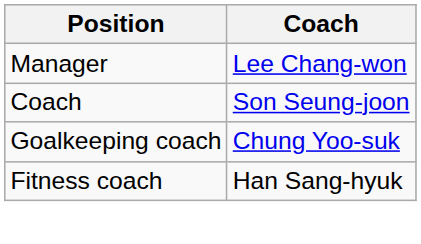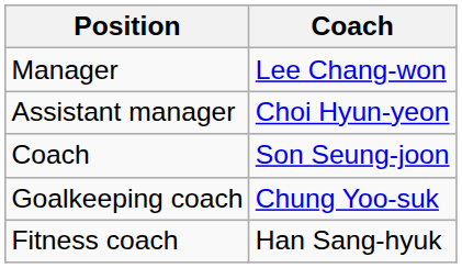 <table class="wikitable">
 <tr>
 <th>Position</th>
 <th>Coach</th>
 </tr>
 <tr>
 <td>Manager</td>
 <td> <a href='#'>Lee Chang-won</a></td>
+</tr>
+<tr>
+<td>Assistant manager</td>
+<td> <a href='#'>Choi Hyun-yeon</a></td>
 </tr>
 <tr>
 <td>Coach</td>
 <td> <a href='#'>Son Seung-joon</a></td>
 </tr>
 <tr>
 <td>Goalkeeping coach</td>
 <td> <a href='#'>Chung Yoo-suk</a></td>
 </tr>
 <tr>
 <td>Fitness coach</td>
 <td> Han Sang-hyuk</td>
 </tr>
 </table>
